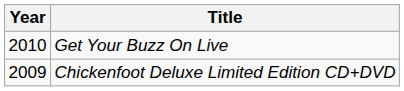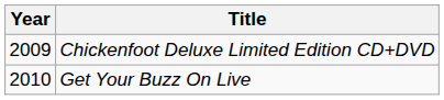 <table class="wikitable">
 <tr>
 <th>Year</th>
 <th>Title</th>
 </tr>
 <tr>
+<td>2009</td>
+<td><em>Chickenfoot Deluxe Limited Edition CD+DVD</em></td>
+</tr>
+<tr>
 <td>2010</td>
 <td><em>Get Your Buzz On Live</em></td>
 </tr>
-<tr>
-<td>2009</td>
-<td><em>Chickenfoot Deluxe Limited Edition CD+DVD</em></td>
-</tr>
 </table>
